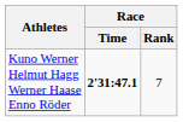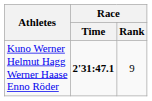 <table class="wikitable" border="1" style="font-size:90%">
 <tr>
 <th rowspan=2>Athletes</th>
 <th colspan=2>Race</th>
 </tr>
 <tr>
 <th>Time</th>
 <th>Rank</th>
 </tr>
 <tr>
 <td><a href='#'>Kuno Werner</a><br><a href='#'>Helmut Hagg</a><br><a href='#'>Werner Haase</a><br><a href='#'>Enno Röder</a></td>
 <td align=center><strong>2'31:47.1</strong></td>
-<td align=center>7</td>
+<td align=center>9</td>
 </tr>
 </table>
